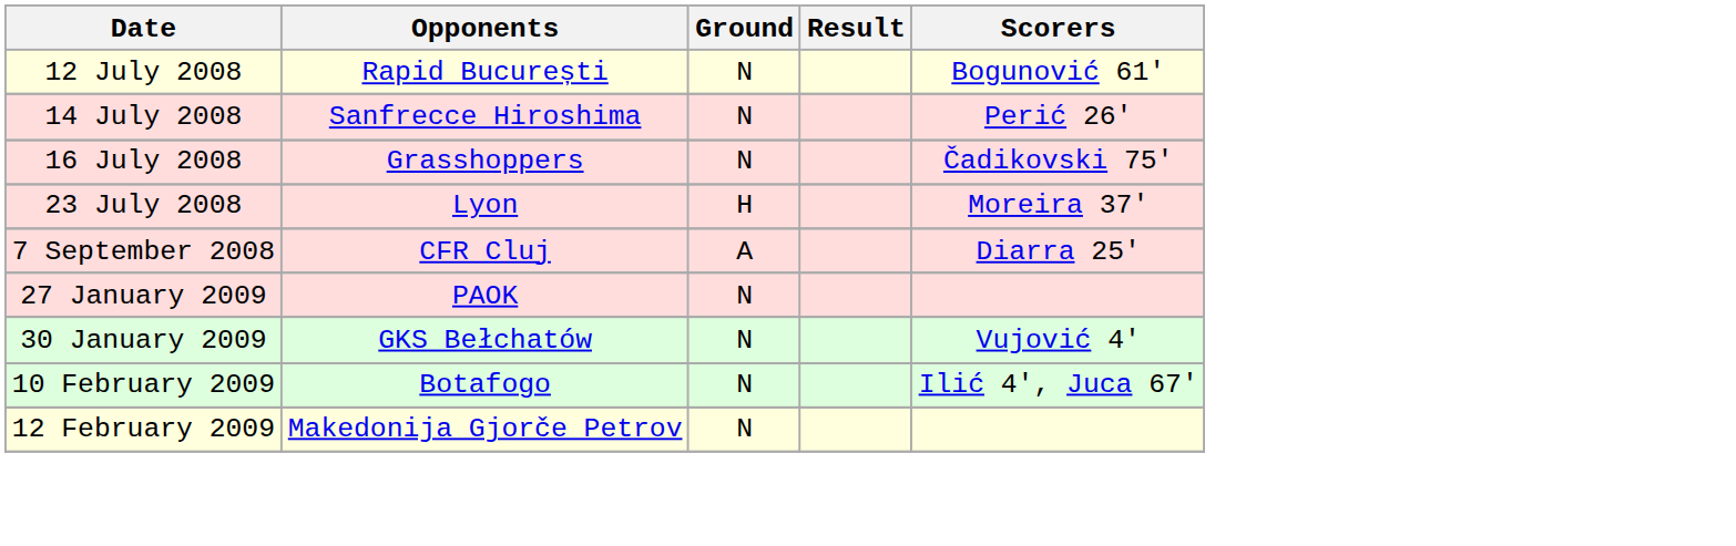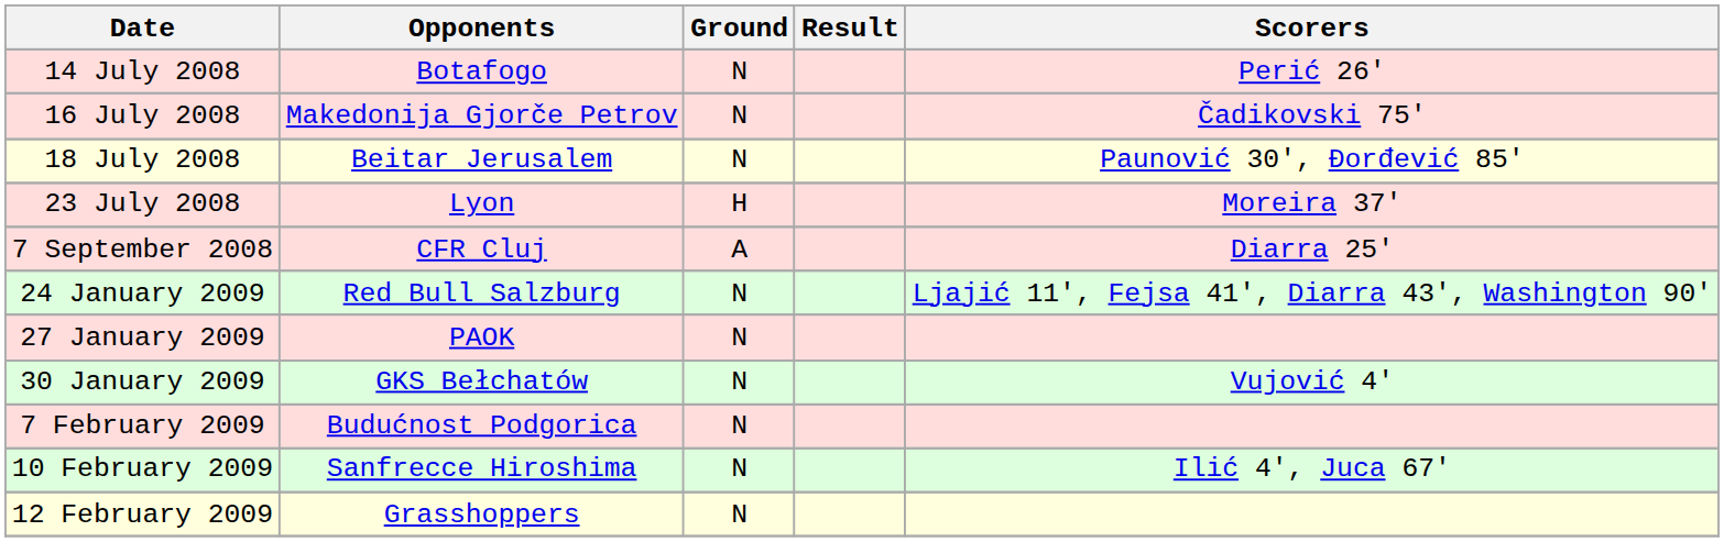 <table class="wikitable" style="text-align:center">
 <tr>
 <th>Date</th>
 <th>Opponents</th>
 <th>Ground</th>
 <th>Result</th>
 <th>Scorers</th>
 </tr>
-<tr bgcolor="#ffd">
-<td>12 July 2008</td>
-<td> <a href='#'>Rapid București</a></td>
-<td>N</td>
-<td></td>
-<td><a href='#'>Bogunović</a> 61'</td>
-</tr>
 <tr>
 </tr>
 <tr bgcolor="#ffdddd">
 <td>14 July 2008</td>
-<td> <a href='#'>Sanfrecce Hiroshima</a></td>
+<td> <a href='#'>Botafogo</a></td>
 <td>N</td>
 <td></td>
 <td><a href='#'>Perić</a> 26'</td>
 </tr>
 <tr>
 </tr>
 <tr bgcolor="#ffdddd">
 <td>16 July 2008</td>
-<td> <a href='#'>Grasshoppers</a></td>
+<td> <a href='#'>Makedonija Gjorče Petrov</a></td>
 <td>N</td>
 <td></td>
 <td><a href='#'>Čadikovski</a> 75'</td>
 </tr>
 <tr>
+</tr>
+<tr bgcolor="#ffd">
+<td>18 July 2008</td>
+<td> <a href='#'>Beitar Jerusalem</a></td>
+<td>N</td>
+<td></td>
+<td><a href='#'>Paunović</a> 30', <a href='#'>Đorđević</a> 85'</td>
 </tr>
 <tr>
 </tr>
 <tr bgcolor="#ffdddd">
 <td>23 July 2008</td>
 <td> <a href='#'>Lyon</a></td>
 <td>H</td>
 <td></td>
 <td><a href='#'>Moreira</a> 37'</td>
 </tr>
 <tr>
 </tr>
 <tr bgcolor="#ffdddd">
 <td>7 September 2008</td>
 <td> <a href='#'>CFR Cluj</a></td>
 <td>A</td>
 <td></td>
 <td><a href='#'>Diarra</a> 25'</td>
 </tr>
 <tr>
 </tr>
+<tr bgcolor="#dfd">
+<td>24 January 2009</td>
+<td> <a href='#'>Red Bull Salzburg</a></td>
+<td>N</td>
+<td></td>
+<td><a href='#'>Ljajić</a> 11', <a href='#'>Fejsa</a> 41', <a href='#'>Diarra</a> 43', <a href='#'>Washington</a> 90'</td>
+</tr>
 <tr>
 </tr>
 <tr bgcolor="#ffdddd">
 <td>27 January 2009</td>
 <td> <a href='#'>PAOK</a></td>
 <td>N</td>
 <td></td>
 <td></td>
 </tr>
 <tr>
 </tr>
 <tr bgcolor="#dfd">
 <td>30 January 2009</td>
 <td> <a href='#'>GKS Bełchatów</a></td>
 <td>N</td>
 <td></td>
 <td><a href='#'>Vujović</a> 4'</td>
 </tr>
 <tr>
 </tr>
+<tr bgcolor="#ffdddd">
+<td>7 February 2009</td>
+<td> <a href='#'>Budućnost Podgorica</a></td>
+<td>N</td>
+<td></td>
+<td></td>
+</tr>
 <tr>
 </tr>
 <tr bgcolor="#dfd">
 <td>10 February 2009</td>
-<td> <a href='#'>Botafogo</a></td>
+<td> <a href='#'>Sanfrecce Hiroshima</a></td>
 <td>N</td>
 <td></td>
 <td><a href='#'>Ilić</a> 4', <a href='#'>Juca</a> 67'</td>
 </tr>
 <tr>
 </tr>
 <tr bgcolor="#ffd">
 <td>12 February 2009</td>
-<td> <a href='#'>Makedonija Gjorče Petrov</a></td>
+<td> <a href='#'>Grasshoppers</a></td>
 <td>N</td>
 <td></td>
 <td></td>
 </tr>
 <tr>
 </tr>
 </table>
